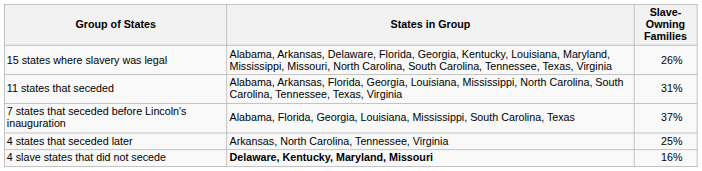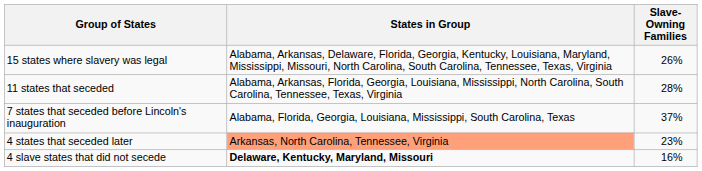 <table class="wikitable sortable">
 <tr>
 <th>Group of States</th>
 <th>States in Group</th>
 <th>Slave-Owning Families</th>
 </tr>
 <tr>
 <td style="width: 325px;">15 states where slavery was legal</td>
 <td style="width: 600px;">Alabama, Arkansas, Delaware, Florida, Georgia, Kentucky, Louisiana, Maryland, Mississippi, Missouri, North Carolina, South Carolina, Tennessee, Texas, Virginia</td>
 <td style="width: 50px; padding-left: 2.5em;">26%</td>
 </tr>
 <tr>
 <td>11 states that seceded</td>
 <td>Alabama, Arkansas, Florida, Georgia, Louisiana, Mississippi, North Carolina, South Carolina, Tennessee, Texas, Virginia</td>
-<td style="width: 50px; padding-left: 2.5em;">31%</td>
+<td style="width: 50px; padding-left: 2.5em;">28%</td>
 </tr>
 <tr>
 <td>7 states that seceded before Lincoln's inauguration</td>
 <td>Alabama, Florida, Georgia, Louisiana, Mississippi, South Carolina, Texas</td>
 <td style="width: 50px; padding-left: 2.5em;">37%</td>
 </tr>
 <tr>
 <td>4 states that seceded later</td>
-<td>Arkansas, North Carolina, Tennessee, Virginia</td>
-<td style="width: 50px; padding-left: 2.5em;">25%</td>
+<td style="background: lightsalmon;">Arkansas, North Carolina, Tennessee, Virginia</td>
+<td style="width: 50px; padding-left: 2.5em;">23%</td>
 </tr>
 <tr>
 <td>4 slave states that did not secede</td>
 <td><strong>Delaware, Kentucky, Maryland, Missouri</strong></td>
 <td style="width: 50px; padding-left: 2.5em;">16%</td>
 </tr>
 </table>
